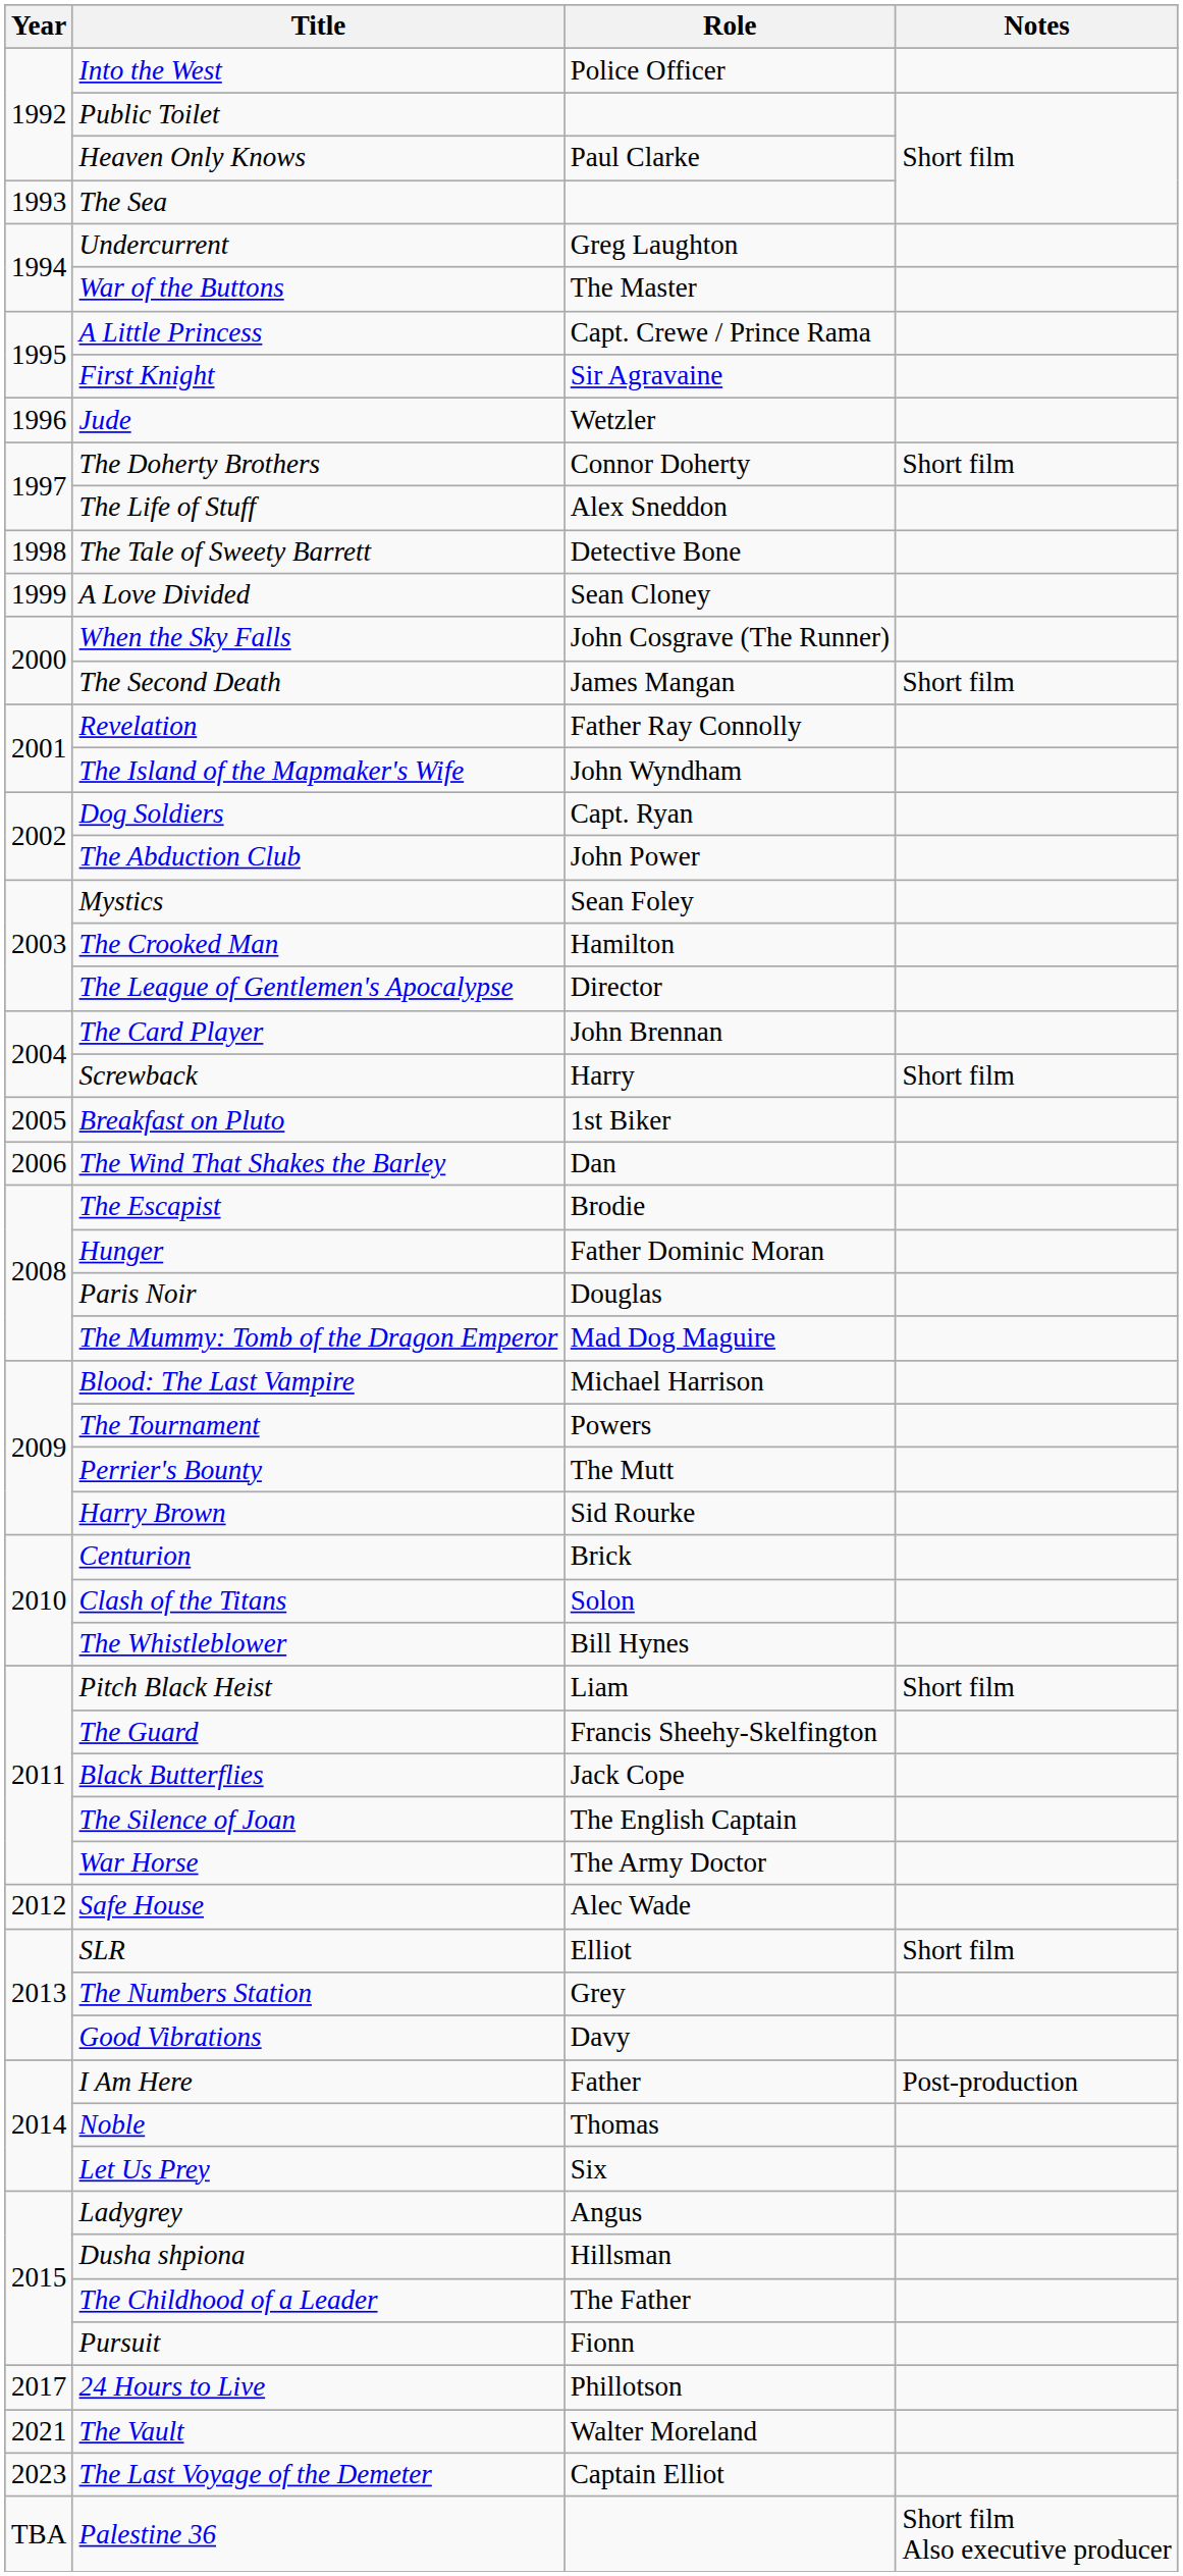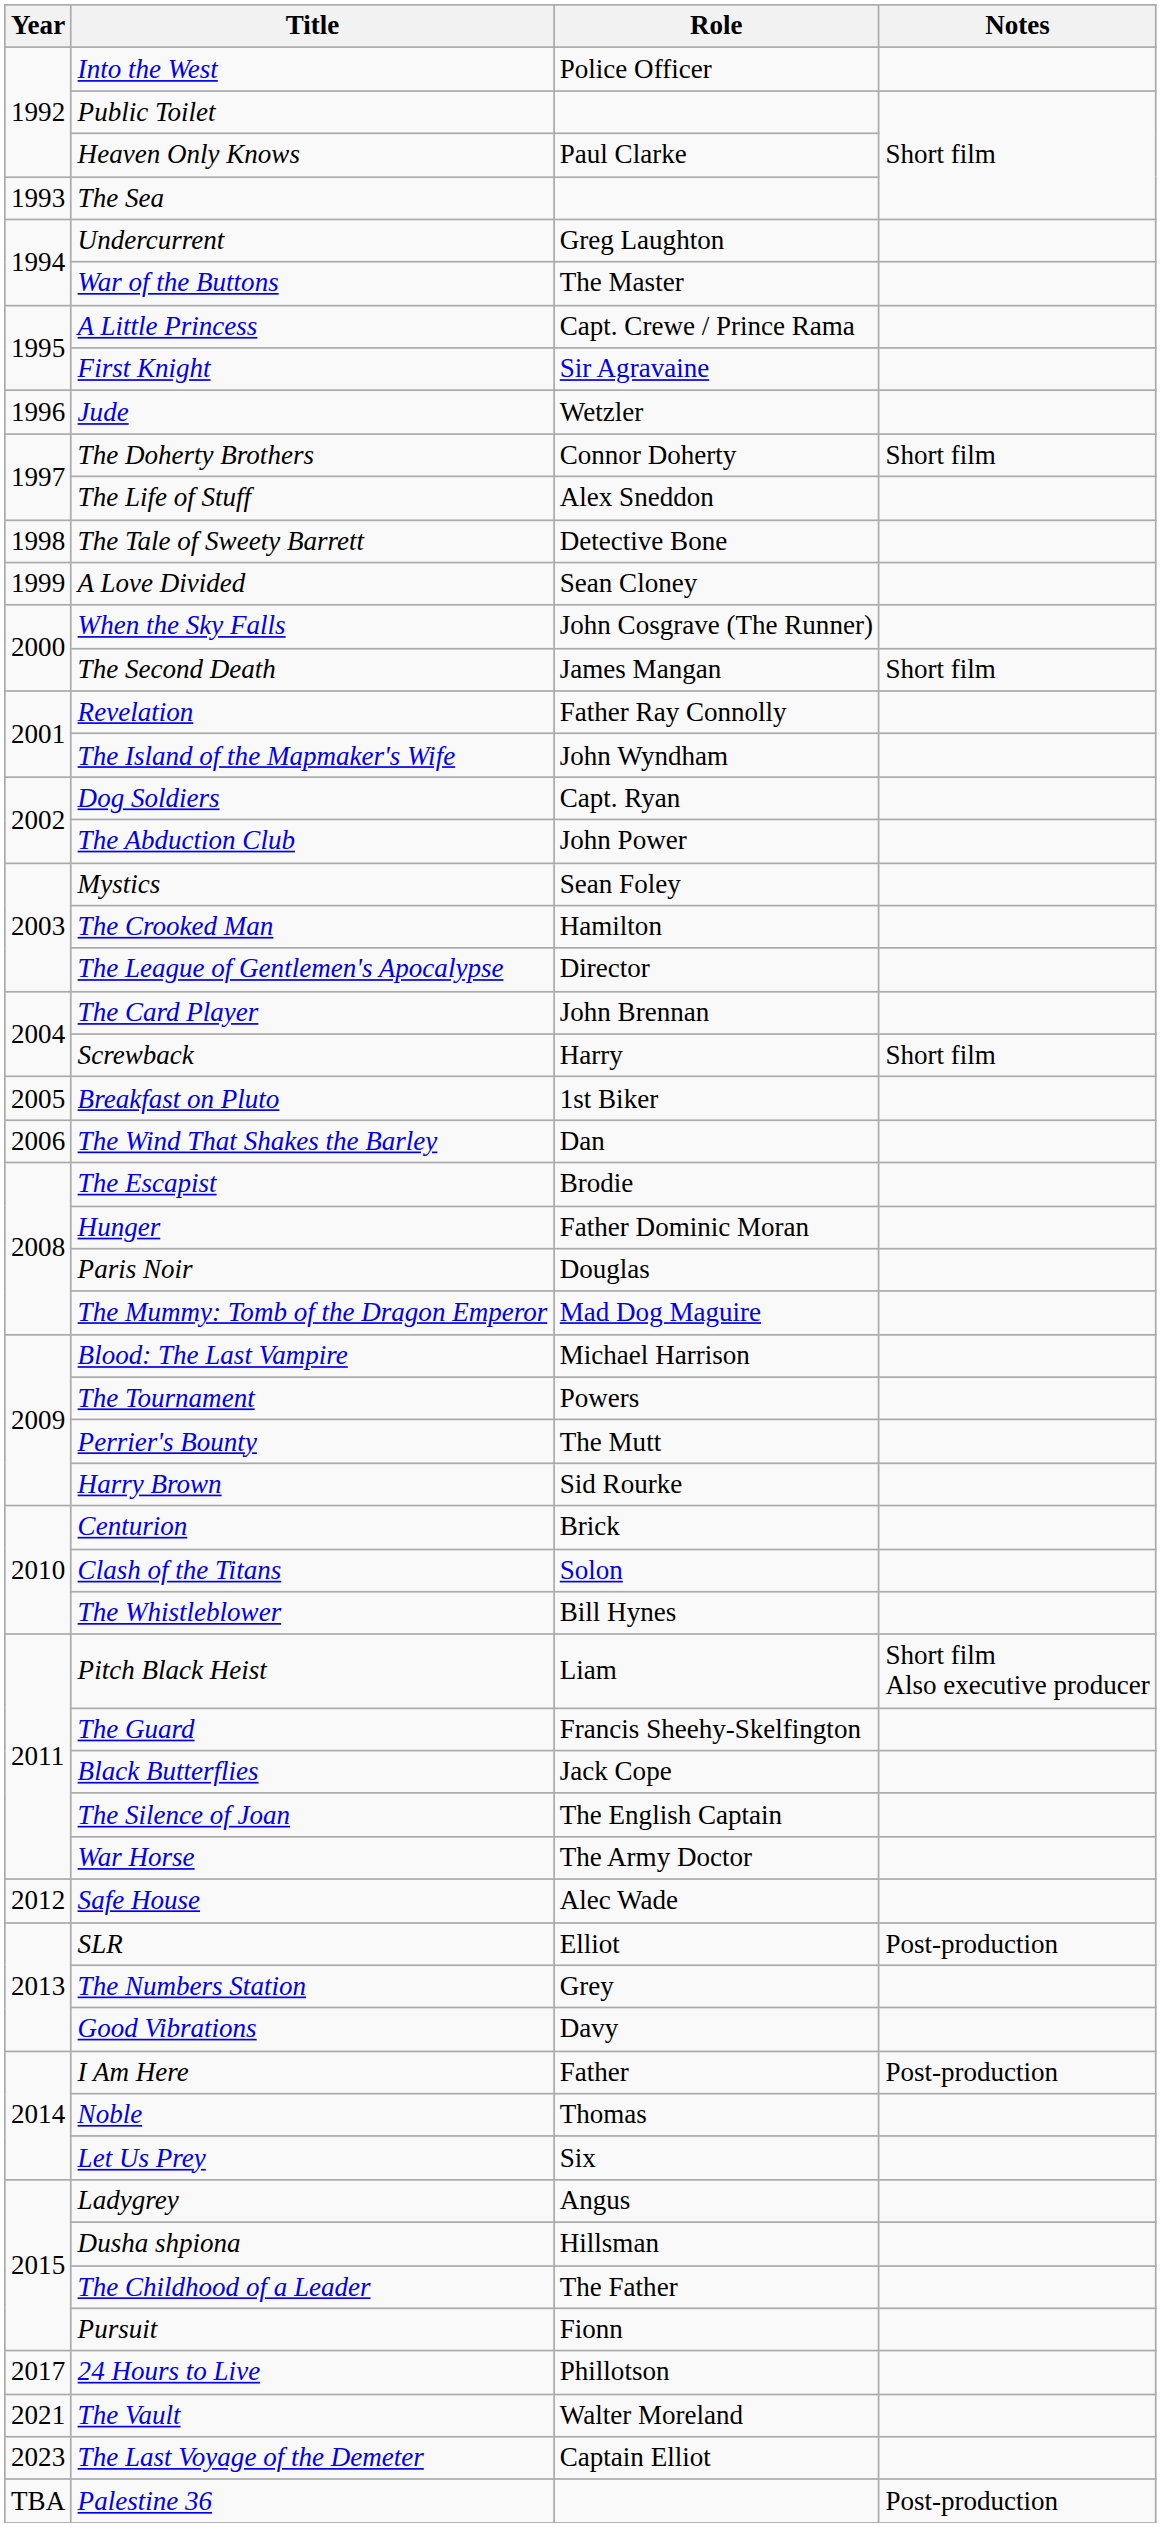 <table class="wikitable sortable">
 <tr>
 <th>Year</th>
 <th>Title</th>
 <th>Role</th>
 <th>Notes</th>
 </tr>
 <tr>
 <td rowspan=3>1992</td>
 <td><em><a href='#'>Into the West</a></em></td>
 <td>Police Officer</td>
 <td></td>
 </tr>
 <tr>
 <td><em>Public Toilet</em></td>
 <td></td>
 <td rowspan=3>Short film</td>
 </tr>
 <tr>
 <td><em>Heaven Only Knows</em></td>
 <td>Paul Clarke</td>
 </tr>
 <tr>
 <td>1993</td>
 <td data-sort-value="Sea, The"><em>The Sea</em></td>
 <td></td>
 </tr>
 <tr>
 <td rowspan=2>1994</td>
 <td><em>Undercurrent</em></td>
 <td>Greg Laughton</td>
 <td></td>
 </tr>
 <tr>
 <td><em><a href='#'>War of the Buttons</a></em></td>
 <td>The Master</td>
 <td></td>
 </tr>
 <tr>
 <td rowspan=2>1995</td>
 <td data-sort-value="Little Princess, A"><em><a href='#'>A Little Princess</a></em></td>
 <td>Capt. Crewe / Prince Rama</td>
 <td></td>
 </tr>
 <tr>
 <td><em><a href='#'>First Knight</a></em></td>
 <td><a href='#'>Sir Agravaine</a></td>
 <td></td>
 </tr>
 <tr>
 <td>1996</td>
 <td><em><a href='#'>Jude</a></em></td>
 <td>Wetzler</td>
 <td></td>
 </tr>
 <tr>
 <td rowspan=2>1997</td>
 <td data-sort-value="Doherty Brothers, The"><em>The Doherty Brothers</em></td>
 <td>Connor Doherty</td>
 <td>Short film</td>
 </tr>
 <tr>
 <td data-sort-value="Life of Stuff, The"><em>The Life of Stuff</em></td>
 <td>Alex Sneddon</td>
 <td></td>
 </tr>
 <tr>
 <td>1998</td>
 <td data-sort-value="Tale of Sweety Barrett, The"><em>The Tale of Sweety Barrett</em></td>
 <td>Detective Bone</td>
 <td></td>
 </tr>
 <tr>
 <td>1999</td>
 <td data-sort-value="Love Divided, A"><em>A Love Divided</em></td>
 <td>Sean Cloney</td>
 <td></td>
 </tr>
 <tr>
 <td rowspan=2>2000</td>
 <td><em><a href='#'>When the Sky Falls</a></em></td>
 <td>John Cosgrave (The Runner)</td>
 <td></td>
 </tr>
 <tr>
 <td data-sort-value="Second Death, The"><em>The Second Death</em></td>
 <td>James Mangan</td>
 <td>Short film</td>
 </tr>
 <tr>
 <td rowspan=2>2001</td>
 <td><em><a href='#'>Revelation</a></em></td>
 <td>Father Ray Connolly</td>
 <td></td>
 </tr>
 <tr>
 <td data-sort-value="Island of the Mapmaker's Wife, The"><em><a href='#'>The Island of the Mapmaker's Wife</a></em></td>
 <td>John Wyndham</td>
 <td></td>
 </tr>
 <tr>
 <td rowspan=2>2002</td>
 <td><em><a href='#'>Dog Soldiers</a></em></td>
 <td>Capt. Ryan</td>
 <td></td>
 </tr>
 <tr>
 <td data-sort-value="Abduction Club, The"><em><a href='#'>The Abduction Club</a></em></td>
 <td>John Power</td>
 <td></td>
 </tr>
 <tr>
 <td rowspan=3>2003</td>
 <td><em>Mystics</em></td>
 <td>Sean Foley</td>
 <td></td>
 </tr>
 <tr>
 <td data-sort-value="Crooked Man, The"><em><a href='#'>The Crooked Man</a></em></td>
 <td>Hamilton</td>
 <td></td>
 </tr>
 <tr>
 <td data-sort-value="League of Gentlemen's Apocalypse, The"><em><a href='#'>The League of Gentlemen's Apocalypse</a></em></td>
 <td>Director</td>
 <td></td>
 </tr>
 <tr>
 <td rowspan=2>2004</td>
 <td data-sort-value="Card Player, The"><em><a href='#'>The Card Player</a></em></td>
 <td>John Brennan</td>
 <td></td>
 </tr>
 <tr>
 <td><em>Screwback</em></td>
 <td>Harry</td>
 <td>Short film</td>
 </tr>
 <tr>
 <td>2005</td>
 <td><em><a href='#'>Breakfast on Pluto</a></em></td>
 <td>1st Biker</td>
 <td></td>
 </tr>
 <tr>
 <td>2006</td>
 <td data-sort-value="Wind That Shakes the Barley, The"><em><a href='#'>The Wind That Shakes the Barley</a></em></td>
 <td>Dan</td>
 <td></td>
 </tr>
 <tr>
 <td rowspan=4>2008</td>
 <td data-sort-value="Escapist, The"><em><a href='#'>The Escapist</a></em></td>
 <td>Brodie</td>
 <td></td>
 </tr>
 <tr>
 <td><em><a href='#'>Hunger</a></em></td>
 <td>Father Dominic Moran</td>
 <td></td>
 </tr>
 <tr>
 <td><em>Paris Noir</em></td>
 <td>Douglas</td>
 <td></td>
 </tr>
 <tr>
 <td data-sort-value="Mummy: Tomb of the Dragon Emperor, The"><em><a href='#'>The Mummy: Tomb of the Dragon Emperor</a></em></td>
 <td><a href='#'>Mad Dog Maguire</a></td>
 <td></td>
 </tr>
 <tr>
 <td rowspan=4>2009</td>
 <td><em><a href='#'>Blood: The Last Vampire</a></em></td>
 <td>Michael Harrison</td>
 <td></td>
 </tr>
 <tr>
 <td data-sort-value="Tournament, The"><em><a href='#'>The Tournament</a></em></td>
 <td>Powers</td>
 <td></td>
 </tr>
 <tr>
 <td><em><a href='#'>Perrier's Bounty</a></em></td>
 <td>The Mutt</td>
 <td></td>
 </tr>
 <tr>
 <td><em><a href='#'>Harry Brown</a></em></td>
 <td>Sid Rourke</td>
 <td></td>
 </tr>
 <tr>
 <td rowspan=3>2010</td>
 <td><em><a href='#'>Centurion</a></em></td>
 <td>Brick</td>
 <td></td>
 </tr>
 <tr>
 <td><em><a href='#'>Clash of the Titans</a></em></td>
 <td><a href='#'>Solon</a></td>
 <td></td>
 </tr>
 <tr>
 <td data-sort-value="Whistleblower, The"><em><a href='#'>The Whistleblower</a></em></td>
 <td>Bill Hynes</td>
 <td></td>
 </tr>
 <tr>
 <td rowspan=5>2011</td>
 <td><em>Pitch Black Heist</em></td>
 <td>Liam</td>
-<td>Short film</td>
+<td>Short film<br>Also executive producer</td>
 </tr>
 <tr>
 <td data-sort-value="Guard, The"><em><a href='#'>The Guard</a></em></td>
 <td>Francis Sheehy-Skelfington</td>
 <td></td>
 </tr>
 <tr>
 <td><em><a href='#'>Black Butterflies</a></em></td>
 <td>Jack Cope</td>
 <td></td>
 </tr>
 <tr>
 <td data-sort-value="Silence of Joan, The"><em><a href='#'>The Silence of Joan</a></em></td>
 <td>The English Captain</td>
 <td></td>
 </tr>
 <tr>
 <td><em><a href='#'>War Horse</a></em></td>
 <td>The Army Doctor</td>
 <td></td>
 </tr>
 <tr>
 <td>2012</td>
 <td><em><a href='#'>Safe House</a></em></td>
 <td>Alec Wade</td>
 <td></td>
 </tr>
 <tr>
 <td rowspan=3>2013</td>
 <td><em>SLR</em></td>
 <td>Elliot</td>
-<td>Short film</td>
+<td>Post-production</td>
 </tr>
 <tr>
 <td data-sort-value="Numbers Station, The"><em><a href='#'>The Numbers Station</a></em></td>
 <td>Grey</td>
 <td></td>
 </tr>
 <tr>
 <td><em><a href='#'>Good Vibrations</a></em></td>
 <td>Davy</td>
 <td></td>
 </tr>
 <tr>
 <td rowspan=3>2014</td>
 <td><em>I Am Here</em></td>
 <td>Father</td>
 <td>Post-production</td>
 </tr>
 <tr>
 <td><em><a href='#'>Noble</a></em></td>
 <td>Thomas</td>
 <td></td>
 </tr>
 <tr>
 <td><em><a href='#'>Let Us Prey</a></em></td>
 <td>Six</td>
 <td></td>
 </tr>
 <tr>
 <td rowspan=4>2015</td>
 <td><em>Ladygrey</em></td>
 <td>Angus</td>
 <td></td>
 </tr>
 <tr>
 <td><em>Dusha shpiona</em></td>
 <td>Hillsman</td>
 <td></td>
 </tr>
 <tr>
 <td data-sort-value="Childhood of a Leader, The"><em><a href='#'>The Childhood of a Leader</a></em></td>
 <td>The Father</td>
 <td></td>
 </tr>
 <tr>
 <td><em>Pursuit</em></td>
 <td>Fionn</td>
 <td></td>
 </tr>
 <tr>
 <td>2017</td>
 <td><em><a href='#'>24 Hours to Live</a></em></td>
 <td>Phillotson</td>
 <td></td>
 </tr>
 <tr>
 <td>2021</td>
 <td data-sort-value="Vault, The"><em><a href='#'>The Vault</a></em></td>
 <td>Walter Moreland</td>
 <td></td>
 </tr>
 <tr>
 <td>2023</td>
 <td data-sort-value="Last Voyage of the Demeter, The"><em><a href='#'>The Last Voyage of the Demeter</a></em></td>
 <td>Captain Elliot</td>
 <td></td>
 </tr>
 <tr>
 <td>TBA</td>
 <td><em><a href='#'>Palestine 36</a></em></td>
 <td></td>
-<td>Short film<br>Also executive producer</td>
+<td>Post-production</td>
 </tr>
 </table>
